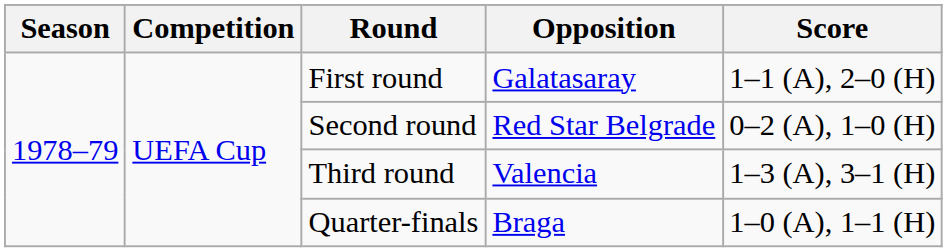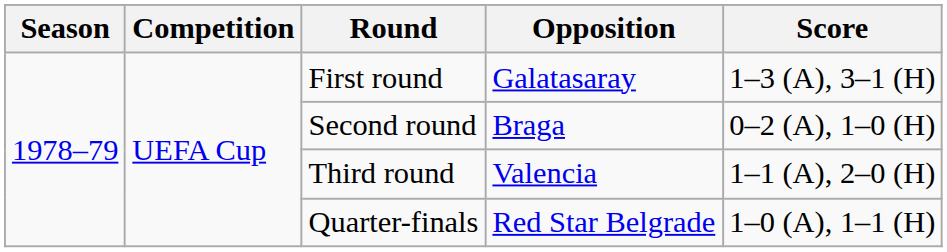 <table class="wikitable">
 <tr>
 <th>Season</th>
 <th>Competition</th>
 <th>Round</th>
 <th>Opposition</th>
 <th>Score</th>
 </tr>
 <tr>
 <td rowspan="4"><a href='#'>1978–79</a></td>
 <td rowspan="4"><a href='#'>UEFA Cup</a></td>
 <td>First round</td>
 <td> <a href='#'>Galatasaray</a></td>
-<td>1–1 (A), 2–0 (H)</td>
+<td>1–3 (A), 3–1 (H)</td>
 </tr>
 <tr>
 <td>Second round</td>
-<td> <a href='#'>Red Star Belgrade</a></td>
+<td> <a href='#'>Braga</a></td>
 <td>0–2 (A), 1–0 (H)</td>
 </tr>
 <tr>
 <td>Third round</td>
 <td> <a href='#'>Valencia</a></td>
-<td>1–3 (A), 3–1 (H)</td>
+<td>1–1 (A), 2–0 (H)</td>
 </tr>
 <tr>
 <td>Quarter-finals</td>
-<td> <a href='#'>Braga</a></td>
+<td> <a href='#'>Red Star Belgrade</a></td>
 <td>1–0 (A), 1–1 (H)</td>
 </tr>
 </table>
